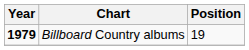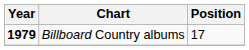 <table class="wikitable">
 <tr>
 <th>Year</th>
 <th>Chart</th>
 <th>Position</th>
 </tr>
 <tr>
 <td><strong>1979</strong></td>
 <td><em>Billboard</em> Country albums</td>
-<td>19</td>
+<td>17</td>
 </tr>
 <tr>
 </tr>
 </table>
